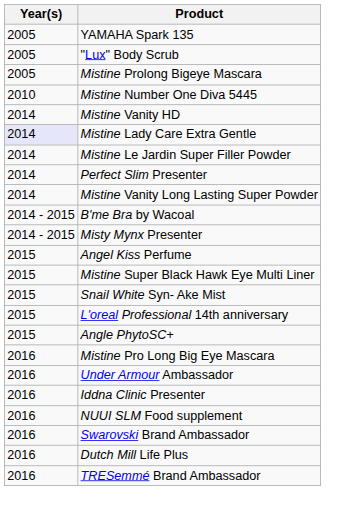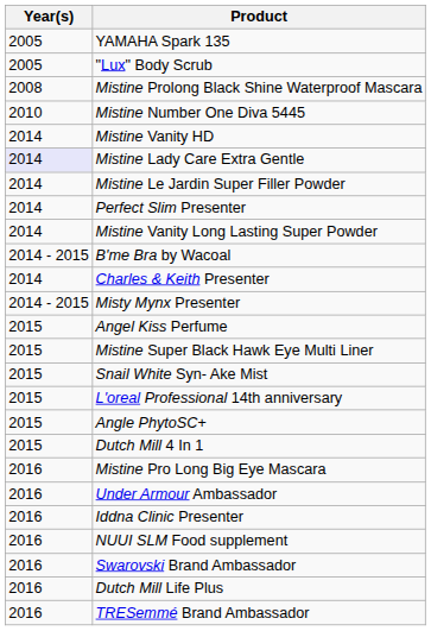 <table class="wikitable">
 <tr>
 <th>Year(s)</th>
 <th>Product</th>
 </tr>
 <tr>
 <td>2005</td>
 <td>YAMAHA Spark 135</td>
 </tr>
 <tr>
 <td>2005</td>
 <td>"<a href='#'>Lux</a>" Body Scrub</td>
 </tr>
 <tr>
-<td>2005</td>
-<td><em>Mistine</em> Prolong Bigeye Mascara</td>
+<td>2008</td>
+<td><em>Mistine</em> Prolong Black Shine Waterproof Mascara</td>
 </tr>
 <tr>
 <td>2010</td>
 <td><em>Mistine</em> Number One Diva 5445</td>
 </tr>
 <tr>
 <td>2014</td>
 <td><em>Mistine</em> Vanity HD</td>
 </tr>
 <tr>
 <td style="background: lavender;">2014</td>
 <td><em>Mistine</em> Lady Care Extra Gentle</td>
 </tr>
 <tr>
 <td>2014</td>
 <td><em>Mistine</em> Le Jardin Super Filler Powder</td>
 </tr>
 <tr>
 <td>2014</td>
 <td><em>Perfect Slim</em> Presenter</td>
 </tr>
 <tr>
 <td>2014</td>
 <td><em>Mistine</em> Vanity Long Lasting Super Powder</td>
 </tr>
 <tr>
 <td>2014 - 2015</td>
 <td><em>B'me Bra</em> by Wacoal</td>
 </tr>
 <tr>
+<td>2014</td>
+<td><em><a href='#'>Charles & Keith</a></em> Presenter</td>
+</tr>
+<tr>
 <td>2014 - 2015</td>
 <td><em>Misty Mynx</em> Presenter</td>
 </tr>
 <tr>
 <td>2015</td>
 <td><em>Angel Kiss</em> Perfume</td>
 </tr>
 <tr>
 <td>2015</td>
 <td><em>Mistine</em> Super Black Hawk Eye Multi Liner</td>
 </tr>
 <tr>
 <td>2015</td>
 <td><em>Snail White</em> Syn- Ake Mist</td>
 </tr>
 <tr>
 <td>2015</td>
 <td><em><a href='#'>L'oreal</a> Professional</em> 14th anniversary</td>
 </tr>
 <tr>
 <td>2015</td>
 <td><em>Angle PhytoSC+</em></td>
+</tr>
+<tr>
+<td>2015</td>
+<td><em>Dutch Mill</em> 4 In 1</td>
 </tr>
 <tr>
 <td>2016</td>
 <td><em>Mistine</em> Pro Long Big Eye Mascara</td>
 </tr>
 <tr>
 <td>2016</td>
 <td><em><a href='#'>Under Armour</a></em> Ambassador</td>
 </tr>
 <tr>
 <td>2016</td>
 <td><em>Iddna Clinic</em> Presenter</td>
 </tr>
 <tr>
 <td>2016</td>
 <td><em>NUUI SLM</em> Food supplement</td>
 </tr>
 <tr>
 <td>2016</td>
 <td><em><a href='#'>Swarovski</a></em> Brand Ambassador</td>
 </tr>
 <tr>
 <td>2016</td>
 <td><em>Dutch Mill</em> Life Plus</td>
 </tr>
 <tr>
 <td>2016</td>
 <td><em><a href='#'>TRESemmé</a></em> Brand Ambassador</td>
 </tr>
 </table>
